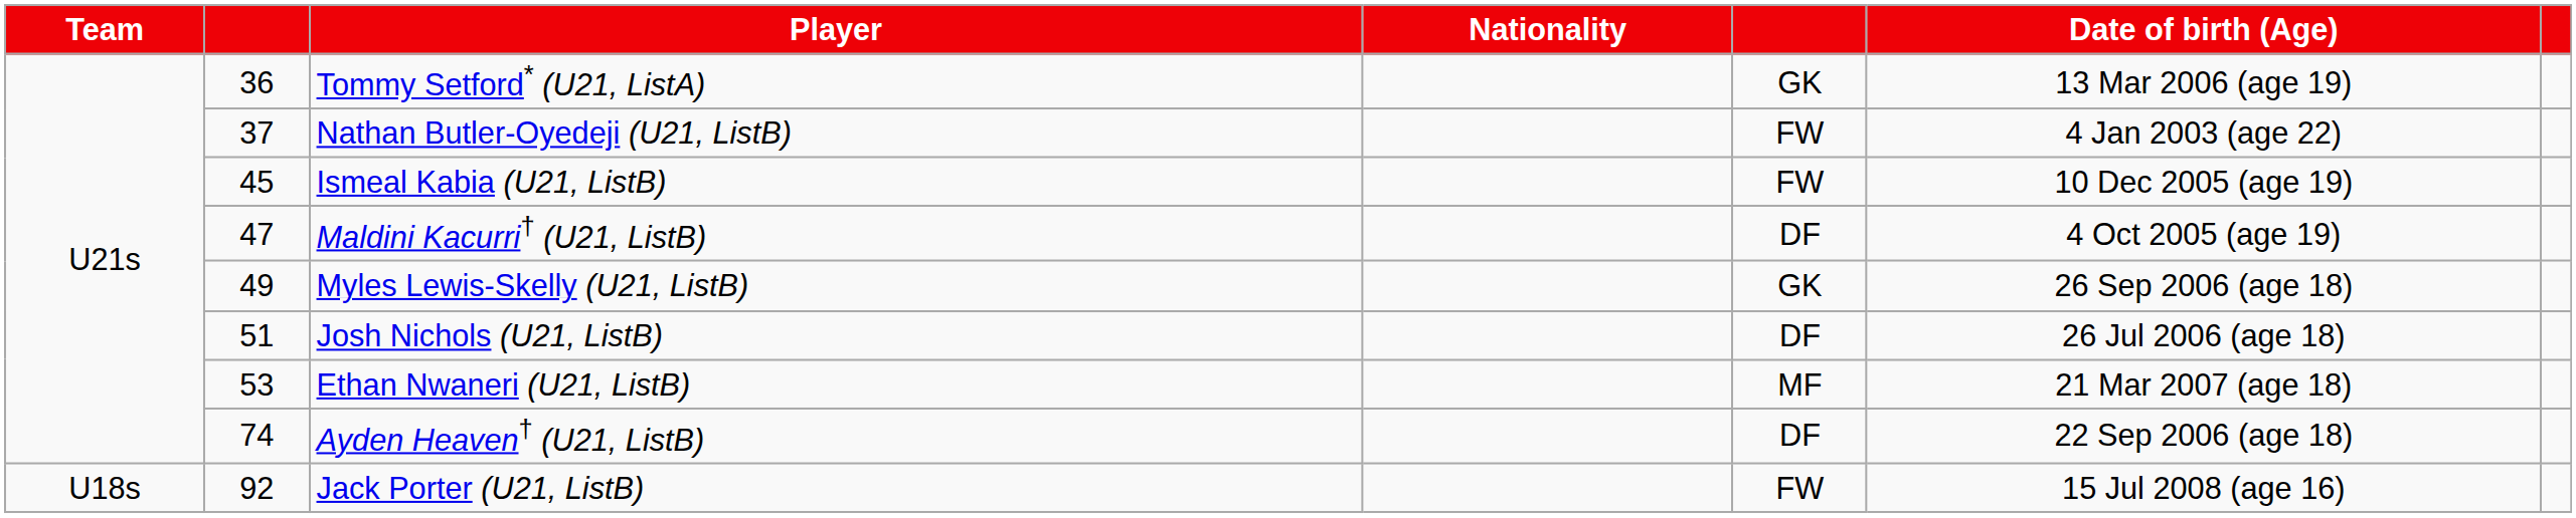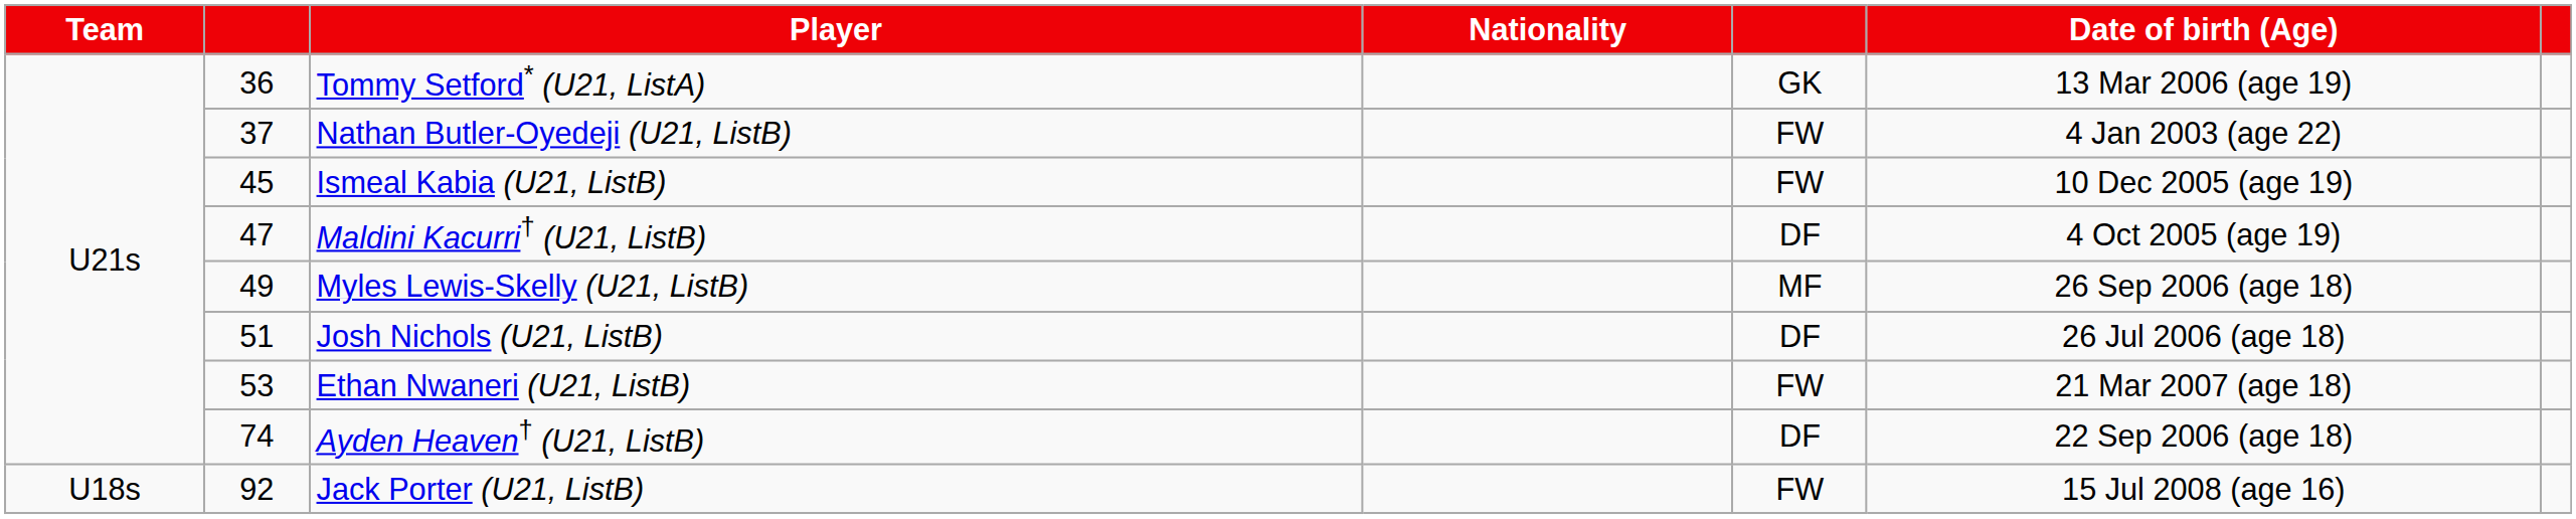 <table class="wikitable sortable" style="text-align:center; font-size:95%; width:100%;">
 <tr>
 <th style="background-color:#ee0107; color:#ffffff;">Team</th>
 <th style="background-color:#ee0107; color:#ffffff;"></th>
 <th style="background-color:#ee0107; color:#ffffff;">Player</th>
 <th style="background-color:#ee0107; color:#ffffff;">Nationality</th>
 <th style="background-color:#ee0107; color:#ffffff;"></th>
 <th style="background-color:#ee0107; color:#ffffff;">Date of birth (Age)</th>
 <th style="background-color:#ee0107; color:#ffffff;" class="unsortable"></th>
 </tr>
 <tr>
 <td rowspan="8">U21s</td>
 <td>36</td>
 <td style="text-align:left;" data-sort-value="Setf"><a href='#'>Tommy Setford</a><sup>*</sup> <em>(U21, ListA)</em></td>
 <td style="text-align:left;"></td>
 <td>GK</td>
 <td data-sort-value="4">13 Mar 2006 (age 19)</td>
 <td></td>
 </tr>
 <tr>
 <td>37</td>
 <td style="text-align:left;" data-sort-value="Butl"><a href='#'>Nathan Butler-Oyedeji</a> <em>(U21, ListB)</em></td>
 <td style="text-align:left;"></td>
 <td>FW</td>
 <td data-sort-value="1">4 Jan 2003 (age 22)</td>
 <td></td>
 </tr>
 <tr>
 <td>45</td>
 <td style="text-align:left;" data-sort-value="Kabi"><a href='#'>Ismeal Kabia</a> <em>(U21, ListB)</em></td>
 <td style="text-align:left;"></td>
 <td>FW</td>
 <td data-sort-value="3">10 Dec 2005 (age 19)</td>
 <td></td>
 </tr>
 <tr>
 <td>47</td>
 <td style="text-align:left;" data-sort-value="Kacu"><em><a href='#'>Maldini Kacurri</a></em><sup>†</sup> <em>(U21, ListB)</em></td>
 <td style="text-align:left;"></td>
 <td>DF</td>
 <td data-sort-value="2">4 Oct 2005 (age 19)</td>
 <td></td>
 </tr>
 <tr>
 <td>49</td>
 <td style="text-align:left;" data-sort-value="Lewi"><a href='#'>Myles Lewis-Skelly</a> <em>(U21, ListB)</em></td>
 <td style="text-align:left;"></td>
-<td>GK</td>
+<td>MF</td>
 <td data-sort-value="7">26 Sep 2006 (age 18)</td>
 <td></td>
 </tr>
 <tr>
 <td>51</td>
 <td style="text-align:left;" data-sort-value="Nich"><a href='#'>Josh Nichols</a> <em>(U21, ListB)</em></td>
 <td style="text-align:left;"></td>
 <td>DF</td>
 <td data-sort-value="5">26 Jul 2006 (age 18)</td>
 <td></td>
 </tr>
 <tr>
 <td>53</td>
 <td style="text-align:left;" data-sort-value="Nwan"><a href='#'>Ethan Nwaneri</a> <em>(U21, ListB)</em></td>
 <td style="text-align:left;"></td>
-<td>MF</td>
+<td>FW</td>
 <td data-sort-value="8">21 Mar 2007 (age 18)</td>
 <td></td>
 </tr>
 <tr>
 <td>74</td>
 <td style="text-align:left;" data-sort-value="Heav"><em><a href='#'>Ayden Heaven</a></em><sup>†</sup> <em>(U21, ListB)</em></td>
 <td style="text-align:left;"></td>
 <td>DF</td>
 <td data-sort-value="6">22 Sep 2006 (age 18)</td>
 <td></td>
 </tr>
 <tr>
 <td>U18s</td>
 <td>92</td>
 <td style="text-align:left;" data-sort-value="Port"><a href='#'>Jack Porter</a> <em>(U21, ListB)</em></td>
 <td style="text-align:left;"></td>
 <td>FW</td>
 <td data-sort-value="9">15 Jul 2008 (age 16)</td>
 <td></td>
 </tr>
 </table>
